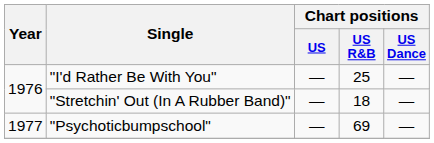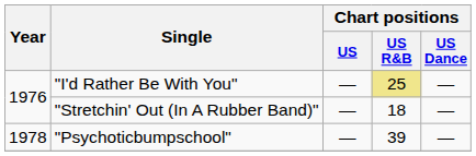 <table class="wikitable" style="text-align:center;">
 <tr>
 <th rowspan="2">Year</th>
 <th rowspan="2">Single</th>
 <th colspan="3">Chart positions</th>
 </tr>
 <tr style="font-size:smaller;">
 <th width="40"><a href='#'>US</a></th>
 <th width="40"><a href='#'>US<br>R&B</a></th>
 <th width="40"><a href='#'>US<br>Dance</a></th>
 </tr>
 <tr>
 <td rowspan="2">1976</td>
 <td align="left">"I'd Rather Be With You"</td>
 <td>—</td>
-<td>25</td>
+<td style="background: khaki;">25</td>
 <td>—</td>
 </tr>
 <tr>
 <td align="left">"Stretchin' Out (In A Rubber Band)"</td>
 <td>—</td>
 <td>18</td>
 <td>—</td>
 </tr>
 <tr>
-<td rowspan="1">1977</td>
+<td rowspan="1">1978</td>
 <td align="left">"Psychoticbumpschool"</td>
 <td>—</td>
-<td>69</td>
+<td>39</td>
 <td>—</td>
 </tr>
 <tr>
 </tr>
 </table>
